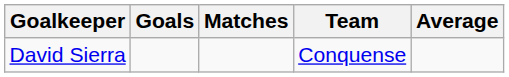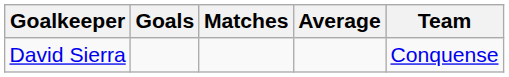 <table class="wikitable sortable" class="wikitable">
 <tr style="background:#ccc; text-align:center;">
 <th>Goalkeeper</th>
 <th>Goals</th>
 <th>Matches</th>
+<th>Average</th>
 <th>Team</th>
-<th>Average</th>
 </tr>
 <tr>
 <td> <a href='#'>David Sierra</a></td>
 <td></td>
 <td></td>
+<td></td>
 <td><a href='#'>Conquense</a></td>
-<td></td>
 </tr>
 </table>
